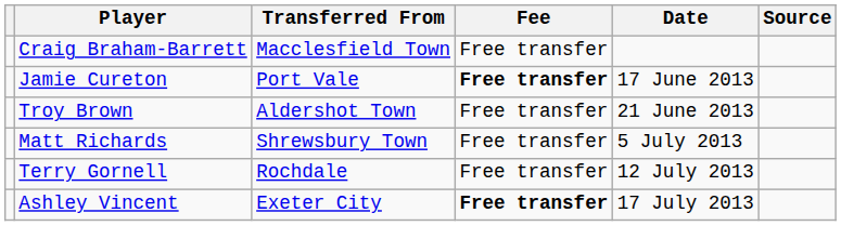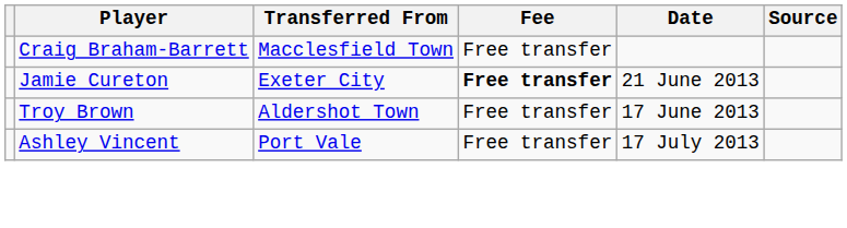 <table class="wikitable plainrowheaders sortable" style="font-size:95%">
 <tr>
 <th></th>
 <th scope="col">Player</th>
 <th>Transferred From</th>
 <th scope="col">Fee</th>
 <th scope="col">Date</th>
 <th>Source</th>
 </tr>
 <tr>
 <td align=center></td>
 <td> <a href='#'>Craig Braham-Barrett</a></td>
 <td> <a href='#'>Macclesfield Town</a></td>
 <td>Free transfer</td>
 <td></td>
 <td></td>
 </tr>
 <tr>
 <td align=center></td>
 <td> <a href='#'>Jamie Cureton</a></td>
-<td> <a href='#'>Port Vale</a></td>
+<td> <a href='#'>Exeter City</a></td>
 <td><strong>Free transfer</strong></td>
-<td>17 June 2013</td>
+<td>21 June 2013</td>
 <td></td>
 </tr>
 <tr>
 <td align=center></td>
 <td> <a href='#'>Troy Brown</a></td>
 <td> <a href='#'>Aldershot Town</a></td>
 <td>Free transfer</td>
-<td>21 June 2013</td>
-<td></td>
-</tr>
-<tr>
-<td align=center></td>
-<td> <a href='#'>Matt Richards</a></td>
-<td> <a href='#'>Shrewsbury Town</a></td>
-<td>Free transfer</td>
-<td>5 July 2013</td>
-<td></td>
-</tr>
-<tr>
-<td align=center></td>
-<td> <a href='#'>Terry Gornell</a></td>
-<td> <a href='#'>Rochdale</a></td>
-<td>Free transfer</td>
-<td>12 July 2013</td>
+<td>17 June 2013</td>
 <td></td>
 </tr>
 <tr>
 <td align=center></td>
 <td> <a href='#'>Ashley Vincent</a></td>
-<td> <a href='#'>Exeter City</a></td>
-<td><strong>Free transfer</strong></td>
+<td> <a href='#'>Port Vale</a></td>
+<td>Free transfer</td>
 <td>17 July 2013</td>
 <td></td>
 </tr>
 </table>
